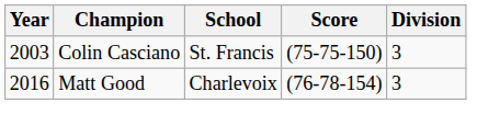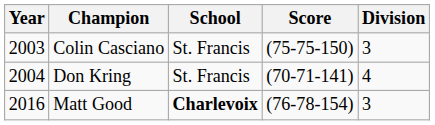 <table class="wikitable collapsible sortable">
 <tr>
 <th>Year</th>
 <th>Champion</th>
 <th>School</th>
 <th>Score</th>
 <th>Division</th>
 </tr>
 <tr>
 <td>2003</td>
 <td>Colin Casciano</td>
 <td>St. Francis</td>
 <td>(75-75-150)</td>
 <td>3</td>
 </tr>
 <tr>
+<td>2004</td>
+<td>Don Kring</td>
+<td>St. Francis</td>
+<td>(70-71-141)</td>
+<td>4</td>
+</tr>
+<tr>
 <td>2016</td>
 <td>Matt Good</td>
-<td>Charlevoix</td>
+<td><strong>Charlevoix</strong></td>
 <td>(76-78-154)</td>
 <td>3</td>
 </tr>
 </table>
